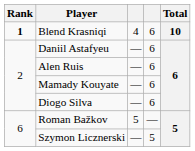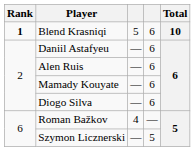 <table class="wikitable" style="text-align:center">
 <tr>
 <th>Rank</th>
 <th>Player</th>
 <th></th>
 <th></th>
 <th>Total</th>
 </tr>
 <tr>
 <td><strong>1</strong></td>
 <td align=left> Blend Krasniqi</td>
-<td>4</td>
+<td>5</td>
 <td>6</td>
 <th>10</th>
 </tr>
 <tr>
 <td rowspan=4>2</td>
 <td align=left> Daniil Astafyeu</td>
 <td>—</td>
 <td>6</td>
 <th rowspan=4>6</th>
 </tr>
 <tr>
 <td align=left> Alen Ruis</td>
 <td>—</td>
 <td>6</td>
 </tr>
 <tr>
 <td align=left> Mamady Kouyate</td>
 <td>—</td>
 <td>6</td>
 </tr>
 <tr>
 <td align=left> Diogo Silva</td>
 <td>—</td>
 <td>6</td>
 </tr>
 <tr>
 <td rowspan=2>6</td>
 <td align=left> Roman Bažkov</td>
-<td>5</td>
+<td>4</td>
 <td>—</td>
 <th rowspan=2>5</th>
 </tr>
 <tr>
 <td align=left> Szymon Licznerski</td>
 <td>—</td>
 <td>5</td>
 </tr>
 </table>
